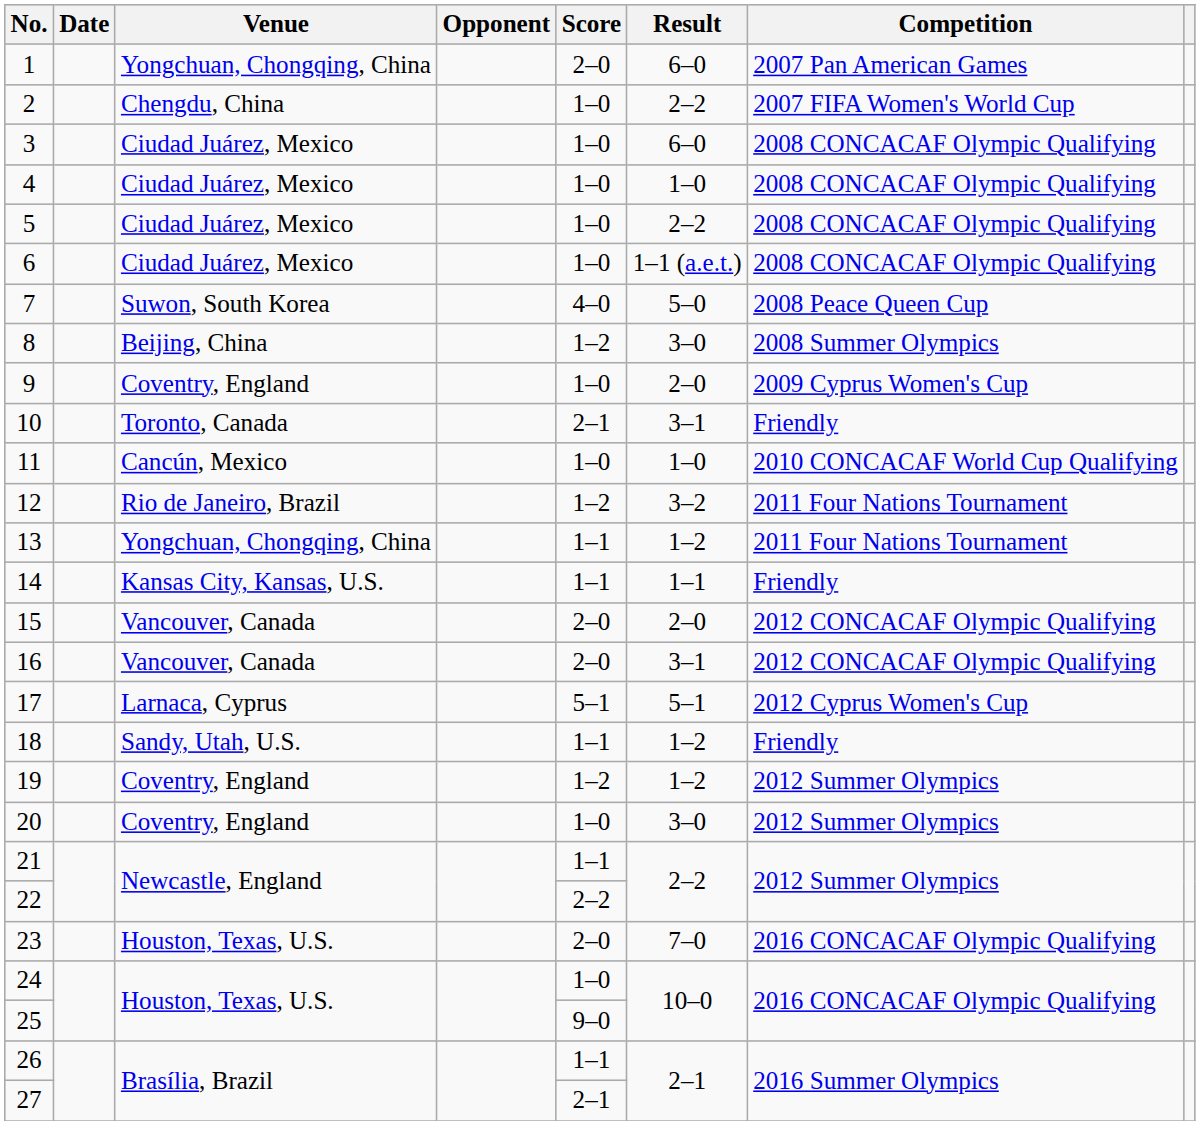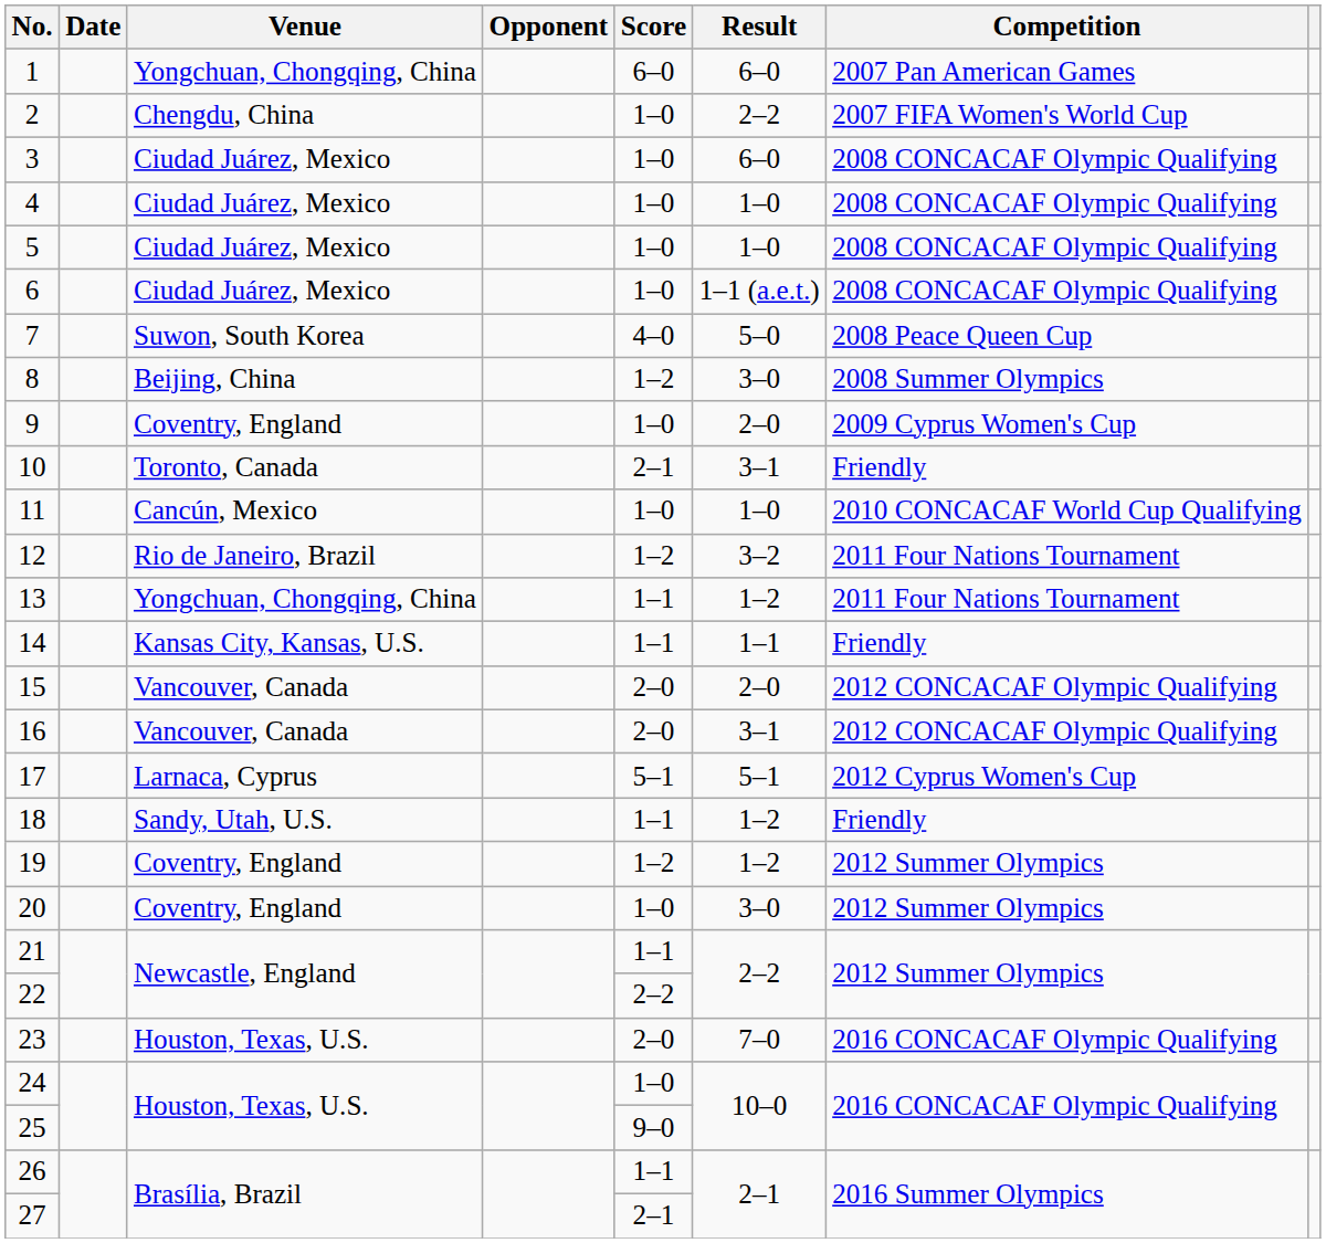 <table class="wikitable sortable">
 <tr>
 <th scope="col">No.</th>
 <th scope="col">Date</th>
 <th scope="col">Venue</th>
 <th scope="col">Opponent</th>
 <th scope="col">Score</th>
 <th scope="col">Result</th>
 <th scope="col">Competition</th>
 <th scope="col" class="unsortable"></th>
 </tr>
 <tr>
 <td style="text-align:center">1</td>
 <td></td>
 <td><a href='#'>Yongchuan, Chongqing</a>, China</td>
 <td></td>
-<td style="text-align:center">2–0</td>
+<td style="text-align:center">6–0</td>
 <td style="text-align:center">6–0</td>
 <td><a href='#'>2007 Pan American Games</a></td>
 <td></td>
 </tr>
 <tr>
 <td style="text-align:center">2</td>
 <td></td>
 <td><a href='#'>Chengdu</a>, China</td>
 <td></td>
 <td style="text-align:center">1–0</td>
 <td style="text-align:center">2–2</td>
 <td><a href='#'>2007 FIFA Women's World Cup</a></td>
 <td></td>
 </tr>
 <tr>
 <td style="text-align:center">3</td>
 <td></td>
 <td><a href='#'>Ciudad Juárez</a>, Mexico</td>
 <td></td>
 <td style="text-align:center">1–0</td>
 <td style="text-align:center">6–0</td>
 <td><a href='#'>2008 CONCACAF Olympic Qualifying</a></td>
 <td></td>
 </tr>
 <tr>
 <td style="text-align:center">4</td>
 <td></td>
 <td><a href='#'>Ciudad Juárez</a>, Mexico</td>
 <td></td>
 <td style="text-align:center">1–0</td>
 <td style="text-align:center">1–0</td>
 <td><a href='#'>2008 CONCACAF Olympic Qualifying</a></td>
 <td></td>
 </tr>
 <tr>
 <td style="text-align:center">5</td>
 <td></td>
 <td><a href='#'>Ciudad Juárez</a>, Mexico</td>
 <td></td>
 <td style="text-align:center">1–0</td>
-<td style="text-align:center">2–2</td>
+<td style="text-align:center">1–0</td>
 <td><a href='#'>2008 CONCACAF Olympic Qualifying</a></td>
 <td></td>
 </tr>
 <tr>
 <td style="text-align:center">6</td>
 <td></td>
 <td><a href='#'>Ciudad Juárez</a>, Mexico</td>
 <td></td>
 <td style="text-align:center">1–0</td>
 <td style="text-align:center">1–1 (<a href='#'>a.e.t.</a>)</td>
 <td><a href='#'>2008 CONCACAF Olympic Qualifying</a></td>
 <td></td>
 </tr>
 <tr>
 <td style="text-align:center">7</td>
 <td></td>
 <td><a href='#'>Suwon</a>, South Korea</td>
 <td></td>
 <td style="text-align:center">4–0</td>
 <td style="text-align:center">5–0</td>
 <td><a href='#'>2008 Peace Queen Cup</a></td>
 <td></td>
 </tr>
 <tr>
 <td style="text-align:center">8</td>
 <td></td>
 <td><a href='#'>Beijing</a>, China</td>
 <td></td>
 <td style="text-align:center">1–2</td>
 <td style="text-align:center">3–0</td>
 <td><a href='#'>2008 Summer Olympics</a></td>
 <td></td>
 </tr>
 <tr>
 <td style="text-align:center">9</td>
 <td></td>
 <td><a href='#'>Coventry</a>, England</td>
 <td></td>
 <td style="text-align:center">1–0</td>
 <td style="text-align:center">2–0</td>
 <td><a href='#'>2009 Cyprus Women's Cup</a></td>
 <td></td>
 </tr>
 <tr>
 <td style="text-align:center">10</td>
 <td></td>
 <td><a href='#'>Toronto</a>, Canada</td>
 <td></td>
 <td style="text-align:center">2–1</td>
 <td style="text-align:center">3–1</td>
 <td><a href='#'>Friendly</a></td>
 <td></td>
 </tr>
 <tr>
 <td style="text-align:center">11</td>
 <td></td>
 <td><a href='#'>Cancún</a>, Mexico</td>
 <td></td>
 <td style="text-align:center">1–0</td>
 <td style="text-align:center">1–0</td>
 <td><a href='#'>2010 CONCACAF World Cup Qualifying</a></td>
 <td></td>
 </tr>
 <tr>
 <td style="text-align:center">12</td>
 <td></td>
 <td><a href='#'>Rio de Janeiro</a>, Brazil</td>
 <td></td>
 <td style="text-align:center">1–2</td>
 <td style="text-align:center">3–2</td>
 <td><a href='#'>2011 Four Nations Tournament</a></td>
 <td></td>
 </tr>
 <tr>
 <td style="text-align:center">13</td>
 <td></td>
 <td><a href='#'>Yongchuan, Chongqing</a>, China</td>
 <td></td>
 <td style="text-align:center">1–1</td>
 <td style="text-align:center">1–2</td>
 <td><a href='#'>2011 Four Nations Tournament</a></td>
 <td></td>
 </tr>
 <tr>
 <td style="text-align:center">14</td>
 <td></td>
 <td><a href='#'>Kansas City, Kansas</a>, U.S.</td>
 <td></td>
 <td style="text-align:center">1–1</td>
 <td style="text-align:center">1–1</td>
 <td><a href='#'>Friendly</a></td>
 <td></td>
 </tr>
 <tr>
 <td style="text-align:center">15</td>
 <td></td>
 <td><a href='#'>Vancouver</a>, Canada</td>
 <td></td>
 <td style="text-align:center">2–0</td>
 <td style="text-align:center">2–0</td>
 <td><a href='#'>2012 CONCACAF Olympic Qualifying</a></td>
 <td></td>
 </tr>
 <tr>
 <td style="text-align:center">16</td>
 <td></td>
 <td><a href='#'>Vancouver</a>, Canada</td>
 <td></td>
 <td style="text-align:center">2–0</td>
 <td style="text-align:center">3–1</td>
 <td><a href='#'>2012 CONCACAF Olympic Qualifying</a></td>
 <td></td>
 </tr>
 <tr>
 <td style="text-align:center">17</td>
 <td></td>
 <td><a href='#'>Larnaca</a>, Cyprus</td>
 <td></td>
 <td style="text-align:center">5–1</td>
 <td style="text-align:center">5–1</td>
 <td><a href='#'>2012 Cyprus Women's Cup</a></td>
 <td></td>
 </tr>
 <tr>
 <td style="text-align:center">18</td>
 <td></td>
 <td><a href='#'>Sandy, Utah</a>, U.S.</td>
 <td></td>
 <td style="text-align:center">1–1</td>
 <td style="text-align:center">1–2</td>
 <td><a href='#'>Friendly</a></td>
 <td></td>
 </tr>
 <tr>
 <td style="text-align:center">19</td>
 <td></td>
 <td><a href='#'>Coventry</a>, England</td>
 <td></td>
 <td style="text-align:center">1–2</td>
 <td style="text-align:center">1–2</td>
 <td><a href='#'>2012 Summer Olympics</a></td>
 <td></td>
 </tr>
 <tr>
 <td style="text-align:center">20</td>
 <td></td>
 <td><a href='#'>Coventry</a>, England</td>
 <td></td>
 <td style="text-align:center">1–0</td>
 <td style="text-align:center">3–0</td>
 <td><a href='#'>2012 Summer Olympics</a></td>
 <td></td>
 </tr>
 <tr>
 <td style="text-align:center">21</td>
 <td rowspan="2"></td>
 <td rowspan="2"><a href='#'>Newcastle</a>, England</td>
 <td rowspan="2"></td>
 <td style="text-align:center">1–1</td>
 <td rowspan="2" style="text-align:center">2–2</td>
 <td rowspan="2"><a href='#'>2012 Summer Olympics</a></td>
 <td rowspan="2"></td>
 </tr>
 <tr>
 <td style="text-align:center">22</td>
 <td style="text-align:center">2–2</td>
 </tr>
 <tr>
 <td style="text-align:center">23</td>
 <td></td>
 <td><a href='#'>Houston, Texas</a>, U.S.</td>
 <td></td>
 <td style="text-align:center">2–0</td>
 <td style="text-align:center">7–0</td>
 <td><a href='#'>2016 CONCACAF Olympic Qualifying</a></td>
 <td></td>
 </tr>
 <tr>
 <td style="text-align:center">24</td>
 <td rowspan="2"></td>
 <td rowspan="2"><a href='#'>Houston, Texas</a>, U.S.</td>
 <td rowspan="2"></td>
 <td style="text-align:center">1–0</td>
 <td rowspan="2" style="text-align:center">10–0</td>
 <td rowspan="2"><a href='#'>2016 CONCACAF Olympic Qualifying</a></td>
 <td rowspan="2"></td>
 </tr>
 <tr>
 <td style="text-align:center">25</td>
 <td style="text-align:center">9–0</td>
 </tr>
 <tr>
 <td style="text-align:center">26</td>
 <td rowspan="2"></td>
 <td rowspan="2"><a href='#'>Brasília</a>, Brazil</td>
 <td rowspan="2"></td>
 <td style="text-align:center">1–1</td>
 <td rowspan="2" style="text-align:center">2–1</td>
 <td rowspan="2"><a href='#'>2016 Summer Olympics</a></td>
 <td rowspan="2"></td>
 </tr>
 <tr>
 <td style="text-align:center">27</td>
 <td style="text-align:center">2–1</td>
 </tr>
 </table>
